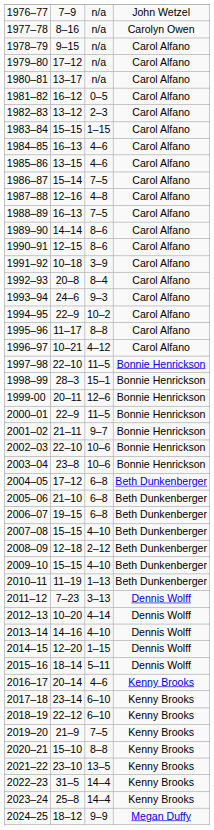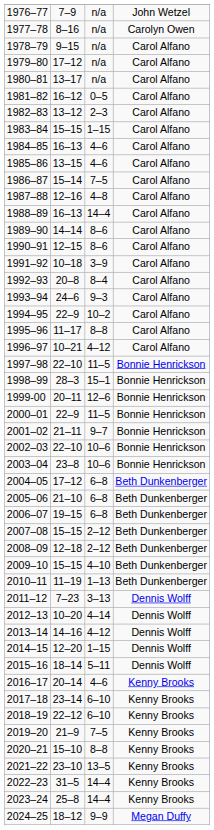 <table class="wikitable" style="text-align:center">
 <tr>
 </tr>
 <tr>
 </tr>
 <tr>
 <td style="text-align:left">1976–77</td>
 <td>7–9</td>
 <td>n/a</td>
 <td>John Wetzel</td>
 </tr>
 <tr>
 <td style="text-align:left">1977–78</td>
 <td>8–16</td>
 <td>n/a</td>
 <td>Carolyn Owen</td>
 </tr>
 <tr>
 <td style="text-align:left">1978–79</td>
 <td>9–15</td>
 <td>n/a</td>
 <td>Carol Alfano</td>
 </tr>
 <tr>
 <td style="text-align:left">1979–80</td>
 <td>17–12</td>
 <td>n/a</td>
 <td>Carol Alfano</td>
 </tr>
 <tr>
 <td style="text-align:left">1980–81</td>
 <td>13–17</td>
 <td>n/a</td>
 <td>Carol Alfano</td>
 </tr>
 <tr>
 <td style="text-align:left">1981–82</td>
 <td>16–12</td>
 <td>0–5</td>
 <td>Carol Alfano</td>
 </tr>
 <tr>
 <td style="text-align:left">1982–83</td>
 <td>13–12</td>
 <td>2–3</td>
 <td>Carol Alfano</td>
 </tr>
 <tr>
 <td style="text-align:left">1983–84</td>
 <td>15–15</td>
 <td>1–15</td>
 <td>Carol Alfano</td>
 </tr>
 <tr>
 <td style="text-align:left">1984–85</td>
 <td>16–13</td>
 <td>4–6</td>
 <td>Carol Alfano</td>
 </tr>
 <tr>
 <td style="text-align:left">1985–86</td>
 <td>13–15</td>
 <td>4–6</td>
 <td>Carol Alfano</td>
 </tr>
 <tr>
 <td style="text-align:left">1986–87</td>
 <td>15–14</td>
 <td>7–5</td>
 <td>Carol Alfano</td>
 </tr>
 <tr>
 <td style="text-align:left">1987–88</td>
 <td>12–16</td>
 <td>4–8</td>
 <td>Carol Alfano</td>
 </tr>
 <tr>
 <td style="text-align:left">1988–89</td>
 <td>16–13</td>
-<td>7–5</td>
+<td>14–4</td>
 <td>Carol Alfano</td>
 </tr>
 <tr>
 <td style="text-align:left">1989–90</td>
 <td>14–14</td>
 <td>8–6</td>
 <td>Carol Alfano</td>
 </tr>
 <tr>
 <td style="text-align:left">1990–91</td>
 <td>12–15</td>
 <td>8–6</td>
 <td>Carol Alfano</td>
 </tr>
 <tr>
 <td style="text-align:left">1991–92</td>
 <td>10–18</td>
 <td>3–9</td>
 <td>Carol Alfano</td>
 </tr>
 <tr>
 <td style="text-align:left">1992–93</td>
 <td>20–8</td>
 <td>8–4</td>
 <td>Carol Alfano</td>
 </tr>
 <tr>
 <td style="text-align:left">1993–94</td>
 <td>24–6</td>
 <td>9–3</td>
 <td>Carol Alfano</td>
 </tr>
 <tr>
 <td style="text-align:left">1994–95</td>
 <td>22–9</td>
 <td>10–2</td>
 <td>Carol Alfano</td>
 </tr>
 <tr>
 <td style="text-align:left">1995–96</td>
 <td>11–17</td>
 <td>8–8</td>
 <td>Carol Alfano</td>
 </tr>
 <tr>
 <td style="text-align:left">1996–97</td>
 <td>10–21</td>
 <td>4–12</td>
 <td>Carol Alfano</td>
 </tr>
 <tr>
 <td style="text-align:left">1997–98</td>
 <td>22–10</td>
 <td>11–5</td>
 <td><a href='#'>Bonnie Henrickson</a></td>
 </tr>
 <tr>
 <td style="text-align:left">1998–99</td>
 <td>28–3</td>
 <td>15–1</td>
 <td>Bonnie Henrickson</td>
 </tr>
 <tr>
 <td style="text-align:left">1999-00</td>
 <td>20–11</td>
 <td>12–6</td>
 <td>Bonnie Henrickson</td>
 </tr>
 <tr>
 <td style="text-align:left">2000–01</td>
 <td>22–9</td>
 <td>11–5</td>
 <td>Bonnie Henrickson</td>
 </tr>
 <tr>
 <td style="text-align:left">2001–02</td>
 <td>21–11</td>
 <td>9–7</td>
 <td>Bonnie Henrickson</td>
 </tr>
 <tr>
 <td style="text-align:left">2002–03</td>
 <td>22–10</td>
 <td>10–6</td>
 <td>Bonnie Henrickson</td>
 </tr>
 <tr>
 <td style="text-align:left">2003–04</td>
 <td>23–8</td>
 <td>10–6</td>
 <td>Bonnie Henrickson</td>
 </tr>
 <tr>
 <td style="text-align:left">2004–05</td>
 <td>17–12</td>
 <td>6–8</td>
 <td><a href='#'>Beth Dunkenberger</a></td>
 </tr>
 <tr>
 <td style="text-align:left">2005–06</td>
 <td>21–10</td>
 <td>6–8</td>
 <td>Beth Dunkenberger</td>
 </tr>
 <tr>
 <td style="text-align:left">2006–07</td>
 <td>19–15</td>
 <td>6–8</td>
 <td>Beth Dunkenberger</td>
 </tr>
 <tr>
 <td style="text-align:left">2007–08</td>
 <td>15–15</td>
-<td>4–10</td>
+<td>2–12</td>
 <td>Beth Dunkenberger</td>
 </tr>
 <tr>
 <td style="text-align:left">2008–09</td>
 <td>12–18</td>
 <td>2–12</td>
 <td>Beth Dunkenberger</td>
 </tr>
 <tr>
 <td style="text-align:left">2009–10</td>
 <td>15–15</td>
 <td>4–10</td>
 <td>Beth Dunkenberger</td>
 </tr>
 <tr>
 <td style="text-align:left">2010–11</td>
 <td>11–19</td>
 <td>1–13</td>
 <td>Beth Dunkenberger</td>
 </tr>
 <tr>
 <td style="text-align:left">2011–12</td>
 <td>7–23</td>
 <td>3–13</td>
 <td><a href='#'>Dennis Wolff</a></td>
 </tr>
 <tr>
 <td style="text-align:left">2012–13</td>
 <td>10–20</td>
 <td>4–14</td>
 <td>Dennis Wolff</td>
 </tr>
 <tr>
 <td style="text-align:left">2013–14</td>
 <td>14–16</td>
-<td>4–10</td>
+<td>4–12</td>
 <td>Dennis Wolff</td>
 </tr>
 <tr>
 <td style="text-align:left">2014–15</td>
 <td>12–20</td>
 <td>1–15</td>
 <td>Dennis Wolff</td>
 </tr>
 <tr>
 <td style="text-align:left">2015–16</td>
 <td>18–14</td>
 <td>5–11</td>
 <td>Dennis Wolff</td>
 </tr>
 <tr>
 <td>2016–17</td>
 <td>20–14</td>
 <td>4–6</td>
 <td><a href='#'>Kenny Brooks</a></td>
 </tr>
 <tr>
 <td>2017–18</td>
 <td>23–14</td>
 <td>6–10</td>
 <td>Kenny Brooks</td>
 </tr>
 <tr>
 <td>2018–19</td>
 <td>22–12</td>
 <td>6–10</td>
 <td>Kenny Brooks</td>
 </tr>
 <tr>
 <td>2019–20</td>
 <td>21–9</td>
 <td>7–5</td>
 <td>Kenny Brooks</td>
 </tr>
 <tr>
 <td>2020–21</td>
 <td>15–10</td>
 <td>8–8</td>
 <td>Kenny Brooks</td>
 </tr>
 <tr>
 <td>2021–22</td>
 <td>23–10</td>
 <td>13–5</td>
 <td>Kenny Brooks</td>
 </tr>
 <tr>
 <td>2022–23</td>
 <td>31–5</td>
 <td>14–4</td>
 <td>Kenny Brooks</td>
 </tr>
 <tr>
 <td>2023–24</td>
 <td>25–8</td>
 <td>14–4</td>
 <td>Kenny Brooks</td>
 </tr>
 <tr>
 <td>2024–25</td>
 <td>18–12</td>
 <td>9–9</td>
 <td><a href='#'>Megan Duffy</a></td>
 </tr>
 </table>
